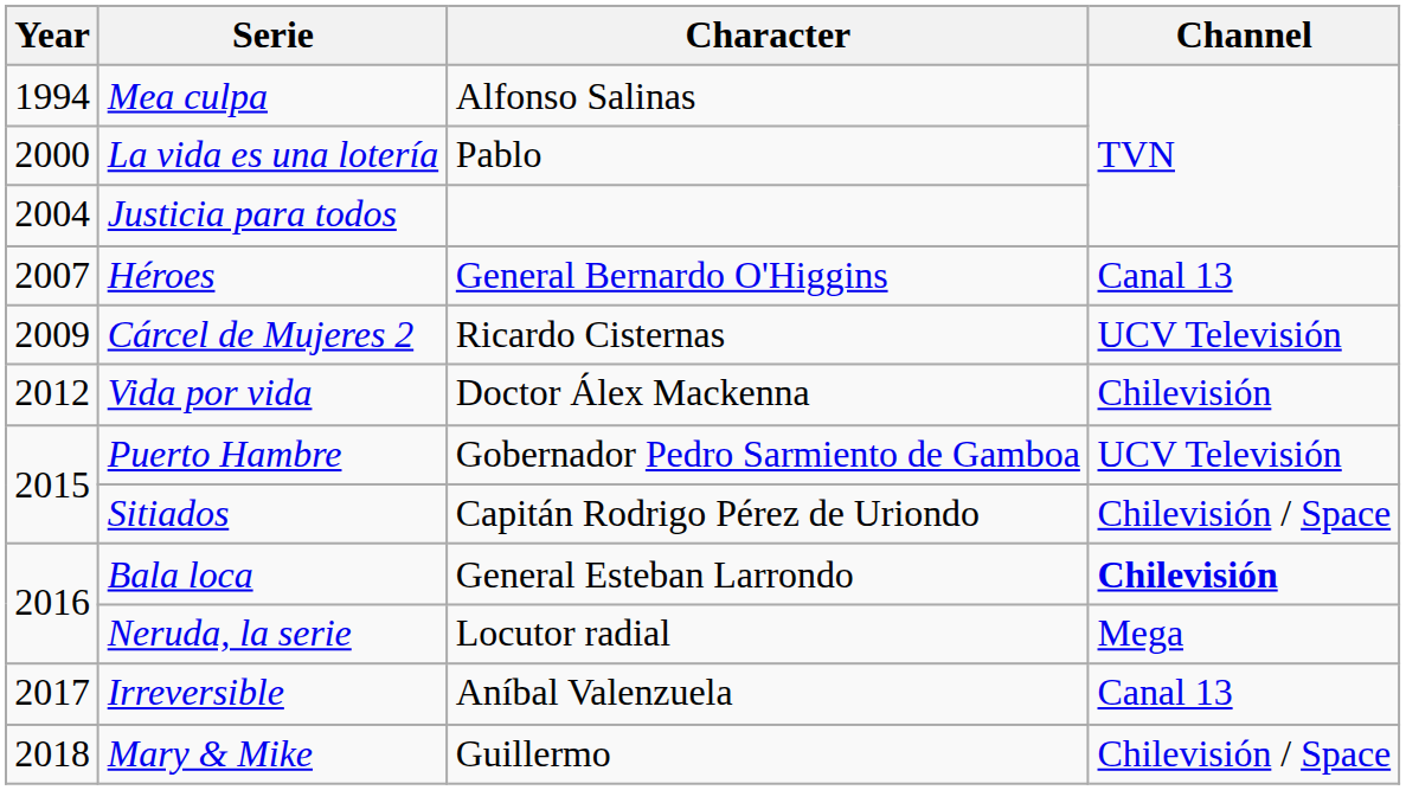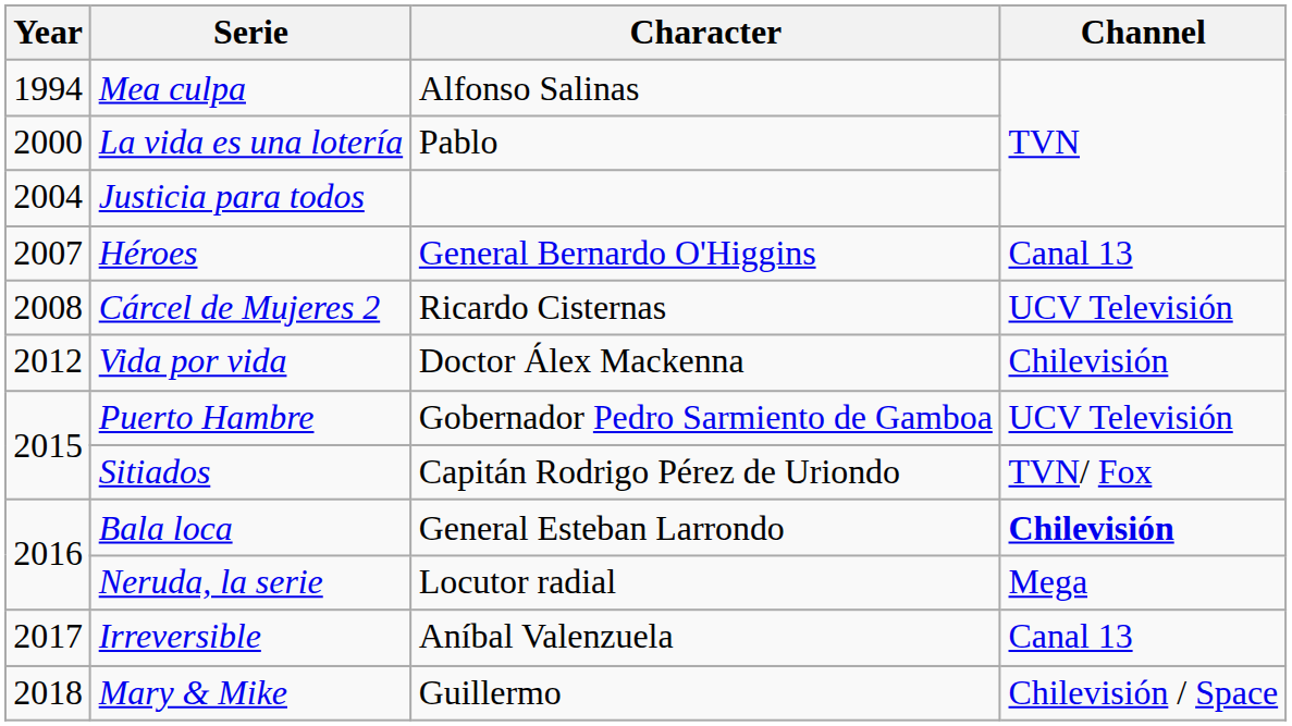 <table class="wikitable">
 <tr>
 <th>Year</th>
 <th>Serie</th>
 <th>Character</th>
 <th>Channel</th>
 </tr>
 <tr>
 <td>1994</td>
 <td><em><a href='#'>Mea culpa</a></em></td>
 <td>Alfonso Salinas</td>
 <td rowspan="3"><a href='#'>TVN</a></td>
 </tr>
 <tr>
 <td>2000</td>
 <td><em><a href='#'>La vida es una lotería</a></em></td>
 <td>Pablo</td>
 </tr>
 <tr>
 <td>2004</td>
 <td><em><a href='#'>Justicia para todos</a></em></td>
 <td></td>
 </tr>
 <tr>
 <td>2007</td>
 <td><em><a href='#'>Héroes</a></em></td>
 <td><a href='#'>General Bernardo O'Higgins</a></td>
 <td><a href='#'>Canal 13</a></td>
 </tr>
 <tr>
-<td>2009</td>
+<td>2008</td>
 <td><em><a href='#'>Cárcel de Mujeres 2</a></em></td>
 <td>Ricardo Cisternas</td>
 <td><a href='#'>UCV Televisión</a></td>
 </tr>
 <tr>
 <td>2012</td>
 <td><em><a href='#'>Vida por vida</a></em></td>
 <td>Doctor Álex Mackenna</td>
 <td><a href='#'>Chilevisión</a></td>
 </tr>
 <tr>
 <td rowspan="2">2015</td>
 <td><em><a href='#'>Puerto Hambre</a></em></td>
 <td>Gobernador <a href='#'>Pedro Sarmiento de Gamboa</a></td>
 <td><a href='#'>UCV Televisión</a></td>
 </tr>
 <tr>
 <td><em><a href='#'>Sitiados</a></em></td>
 <td>Capitán Rodrigo Pérez de Uriondo</td>
-<td><a href='#'>Chilevisión</a> / <a href='#'>Space</a></td>
+<td><a href='#'>TVN</a>/ <a href='#'>Fox</a></td>
 </tr>
 <tr>
 <td rowspan="2">2016</td>
 <td><em><a href='#'>Bala loca</a></em></td>
 <td>General Esteban Larrondo</td>
 <td><strong><a href='#'>Chilevisión</a></strong></td>
 </tr>
 <tr>
 <td><em><a href='#'>Neruda, la serie</a></em></td>
 <td>Locutor radial</td>
 <td><a href='#'>Mega</a></td>
 </tr>
 <tr>
 <td>2017</td>
 <td><em><a href='#'>Irreversible</a></em></td>
 <td>Aníbal Valenzuela</td>
 <td><a href='#'>Canal 13</a></td>
 </tr>
 <tr>
 <td>2018</td>
 <td><em><a href='#'>Mary & Mike</a></em></td>
 <td>Guillermo</td>
 <td><a href='#'>Chilevisión</a> / <a href='#'>Space</a></td>
 </tr>
 </table>
